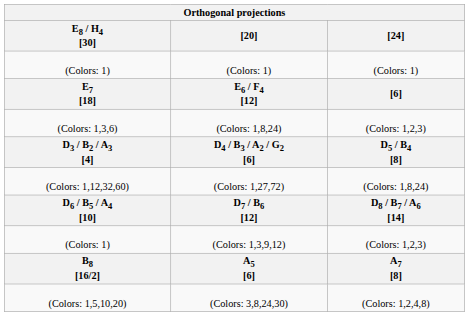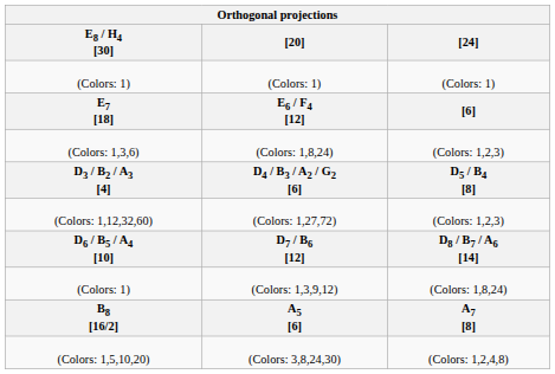 <table class="wikitable collapsible collapsed" width=720>
 <tr>
 <th colspan=3>Orthogonal projections</th>
 </tr>
 <tr>
 <th>E<sub>8</sub> / H<sub>4</sub><br>[30]</th>
 <th>[20]</th>
 <th>[24]</th>
 </tr>
 <tr align=center>
 <td><br>(Colors: 1)</td>
 <td><br>(Colors: 1)</td>
 <td><br>(Colors: 1)</td>
 </tr>
 <tr align=center>
 <th>E<sub>7</sub><br>[18]</th>
 <th>E<sub>6</sub> / F<sub>4</sub><br>[12]</th>
 <th>[6]</th>
 </tr>
 <tr align=center>
 <td><br>(Colors: 1,3,6)</td>
 <td><br>(Colors: 1,8,24)</td>
 <td><br>(Colors: 1,2,3)</td>
 </tr>
 <tr align=center>
 <th>D<sub>3</sub> / B<sub>2</sub> / A<sub>3</sub><br>[4]</th>
 <th>D<sub>4</sub> / B<sub>3</sub> / A<sub>2</sub> / G<sub>2</sub><br>[6]</th>
 <th>D<sub>5</sub> / B<sub>4</sub><br>[8]</th>
 </tr>
 <tr align=center>
 <td><br>(Colors: 1,12,32,60)</td>
 <td><br>(Colors: 1,27,72)</td>
-<td><br>(Colors: 1,8,24)</td>
+<td><br>(Colors: 1,2,3)</td>
 </tr>
 <tr align=center>
 <th>D<sub>6</sub> / B<sub>5</sub> / A<sub>4</sub><br>[10]</th>
 <th>D<sub>7</sub> / B<sub>6</sub><br>[12]</th>
 <th>D<sub>8</sub> / B<sub>7</sub> / A<sub>6</sub><br>[14]</th>
 </tr>
 <tr align=center>
 <td><br>(Colors: 1)</td>
 <td><br>(Colors: 1,3,9,12)</td>
-<td><br>(Colors: 1,2,3)</td>
+<td><br>(Colors: 1,8,24)</td>
 </tr>
 <tr align=center>
 <th>B<sub>8</sub><br>[16/2]</th>
 <th>A<sub>5</sub><br>[6]</th>
 <th>A<sub>7</sub><br>[8]</th>
 </tr>
 <tr align=center>
 <td><br>(Colors: 1,5,10,20)</td>
 <td><br>(Colors: 3,8,24,30)</td>
 <td><br>(Colors: 1,2,4,8)</td>
 </tr>
 </table>
